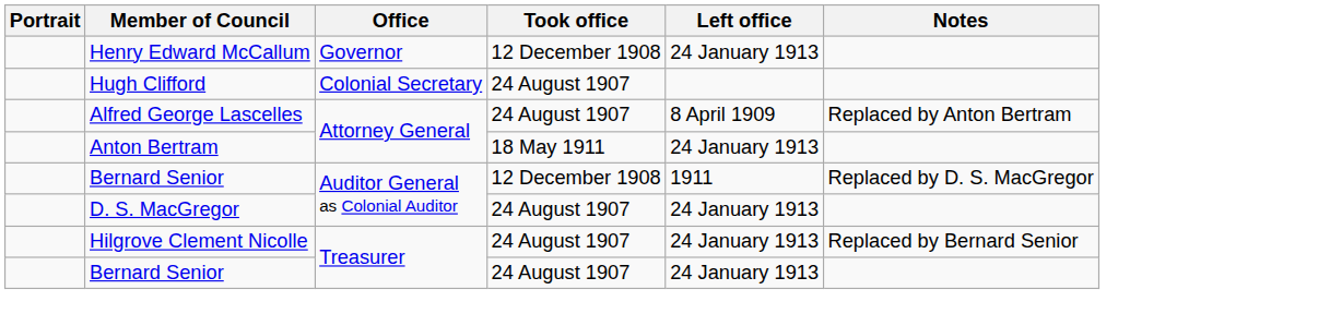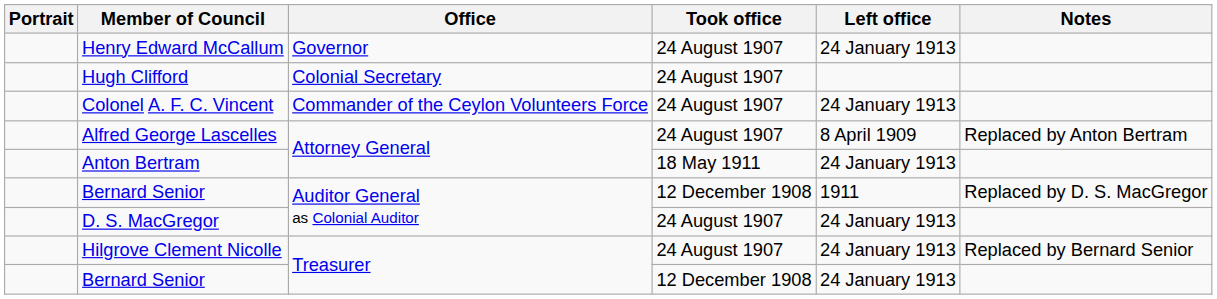 <table class="wikitable sortable" text-align:center">
 <tr>
 <th>Portrait</th>
 <th>Member of Council</th>
 <th>Office</th>
 <th>Took office</th>
 <th>Left office</th>
 <th>Notes</th>
 </tr>
 <tr>
 <td></td>
 <td><a href='#'>Henry Edward McCallum</a></td>
 <td><a href='#'>Governor</a></td>
-<td>12 December 1908</td>
+<td>24 August 1907</td>
 <td>24 January 1913</td>
 <td></td>
 </tr>
 <tr>
 <td></td>
 <td><a href='#'>Hugh Clifford</a></td>
 <td><a href='#'>Colonial Secretary</a></td>
 <td>24 August 1907</td>
 <td></td>
+<td></td>
+</tr>
+<tr>
+<td></td>
+<td><a href='#'>Colonel</a> <a href='#'>A. F. C. Vincent</a></td>
+<td><a href='#'>Commander of the Ceylon Volunteers Force</a></td>
+<td>24 August 1907</td>
+<td>24 January 1913</td>
 <td></td>
 </tr>
 <tr>
 <td></td>
 <td><a href='#'>Alfred George Lascelles</a></td>
 <td rowspan=2><a href='#'>Attorney General</a></td>
 <td>24 August 1907</td>
 <td>8 April 1909</td>
 <td>Replaced by Anton Bertram</td>
 </tr>
 <tr>
 <td></td>
 <td><a href='#'>Anton Bertram</a></td>
 <td>18 May 1911</td>
 <td>24 January 1913</td>
 <td></td>
 </tr>
 <tr>
 <td></td>
 <td><a href='#'>Bernard Senior</a></td>
 <td rowspan=2><a href='#'>Auditor General</a><br><small>as <a href='#'>Colonial Auditor</a></small></td>
 <td>12 December 1908</td>
 <td>1911</td>
 <td>Replaced by D. S. MacGregor</td>
 </tr>
 <tr>
 <td></td>
 <td><a href='#'>D. S. MacGregor</a></td>
 <td>24 August 1907</td>
 <td>24 January 1913</td>
 <td></td>
 </tr>
 <tr>
 <td></td>
 <td><a href='#'>Hilgrove Clement Nicolle</a></td>
 <td rowspan=2><a href='#'>Treasurer</a></td>
 <td>24 August 1907</td>
 <td>24 January 1913</td>
 <td>Replaced by Bernard Senior</td>
 </tr>
 <tr>
 <td></td>
 <td><a href='#'>Bernard Senior</a></td>
-<td>24 August 1907</td>
+<td>12 December 1908</td>
 <td>24 January 1913</td>
 <td></td>
 </tr>
 </table>
